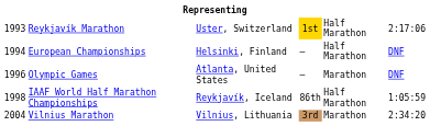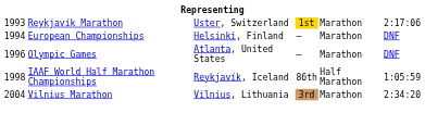 <table>
 <tr>
 <th colspan="6">Representing </th>
 </tr>
 <tr>
 <td>1993</td>
 <td><a href='#'>Reykjavík Marathon</a></td>
 <td><a href='#'>Uster</a>, Switzerland</td>
 <td bgcolor="gold" align="center">1st</td>
-<td>Half Marathon</td>
+<td>Marathon</td>
 <td>2:17:06</td>
 </tr>
 <tr>
 <td>1994</td>
 <td><a href='#'>European Championships</a></td>
 <td><a href='#'>Helsinki</a>, Finland</td>
 <td>—</td>
-<td>Half Marathon</td>
+<td>Marathon</td>
 <td><a href='#'>DNF</a></td>
 </tr>
 <tr>
 <td>1996</td>
 <td><a href='#'>Olympic Games</a></td>
 <td><a href='#'>Atlanta</a>, United States</td>
 <td>—</td>
 <td>Marathon</td>
 <td><a href='#'>DNF</a></td>
 </tr>
 <tr>
 <td>1998</td>
 <td><a href='#'>IAAF World Half Marathon Championships</a></td>
 <td><a href='#'>Reykjavík</a>, Iceland</td>
 <td>86th</td>
 <td>Half Marathon</td>
 <td>1:05:59</td>
 </tr>
 <tr>
 <td>2004</td>
 <td><a href='#'>Vilnius Marathon</a></td>
 <td><a href='#'>Vilnius</a>, Lithuania</td>
 <td bgcolor="cc9966" align="center">3rd</td>
 <td>Marathon</td>
 <td>2:34:20</td>
 </tr>
 </table>
